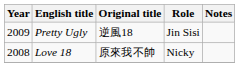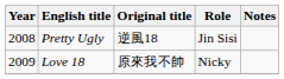 <table class="wikitable sortable">
 <tr>
 <th>Year</th>
 <th>English title</th>
 <th>Original title</th>
 <th>Role</th>
 <th class="unsortable">Notes</th>
 </tr>
 <tr>
-<td>2009</td>
+<td>2008</td>
 <td><em>Pretty Ugly</em></td>
 <td>逆風18</td>
 <td>Jin Sisi</td>
 <td></td>
 </tr>
 <tr>
-<td>2008</td>
+<td>2009</td>
 <td><em>Love 18</em></td>
 <td>原來我不帥</td>
 <td>Nicky</td>
 <td></td>
 </tr>
 <tr>
 </tr>
 </table>
